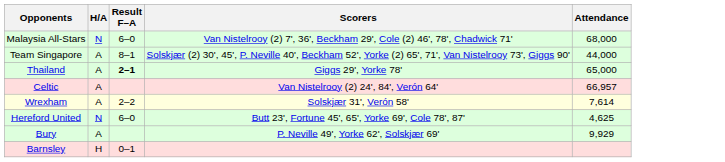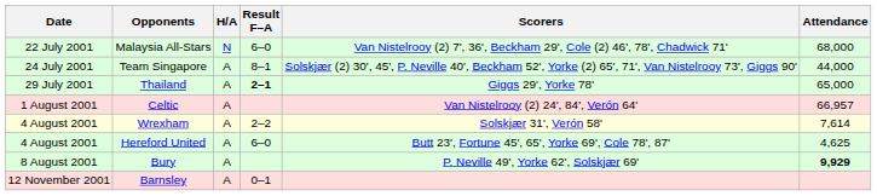 <table class="wikitable" style="text-align:center">
 <tr>
+<th>Date</th>
 <th>Opponents</th>
 <th>H/A</th>
 <th>Result<br>F–A</th>
 <th>Scorers</th>
 <th>Attendance</th>
 </tr>
 <tr bgcolor="#ddffdd">
+<td>22 July 2001</td>
 <td>Malaysia All-Stars</td>
 <td><a href='#'>N</a></td>
 <td>6–0</td>
 <td><a href='#'>Van Nistelrooy</a> (2) 7', 36', <a href='#'>Beckham</a> 29', <a href='#'>Cole</a> (2) 46', 78', <a href='#'>Chadwick</a> 71'</td>
 <td>68,000</td>
 </tr>
 <tr bgcolor="#ddffdd">
+<td>24 July 2001</td>
 <td>Team Singapore</td>
 <td>A</td>
 <td>8–1</td>
 <td><a href='#'>Solskjær</a> (2) 30', 45', <a href='#'>P. Neville</a> 40', <a href='#'>Beckham</a> 52', <a href='#'>Yorke</a> (2) 65', 71', <a href='#'>Van Nistelrooy</a> 73', <a href='#'>Giggs</a> 90'</td>
 <td>44,000</td>
 </tr>
 <tr bgcolor="#ddffdd">
+<td>29 July 2001</td>
 <td><a href='#'>Thailand</a></td>
 <td>A</td>
 <td><strong>2–1</strong></td>
 <td><a href='#'>Giggs</a> 29', <a href='#'>Yorke</a> 78'</td>
 <td>65,000</td>
 </tr>
 <tr bgcolor="#ffdddd">
+<td>1 August 2001</td>
 <td><a href='#'>Celtic</a></td>
 <td>A</td>
 <td></td>
 <td><a href='#'>Van Nistelrooy</a> (2) 24', 84', <a href='#'>Verón</a> 64'</td>
 <td>66,957</td>
 </tr>
 <tr bgcolor="#ffffdd">
+<td>4 August 2001</td>
 <td><a href='#'>Wrexham</a></td>
 <td>A</td>
 <td>2–2</td>
 <td><a href='#'>Solskjær</a> 31', <a href='#'>Verón</a> 58'</td>
 <td>7,614</td>
 </tr>
 <tr bgcolor="#ddffdd">
+<td>4 August 2001</td>
 <td><a href='#'>Hereford United</a></td>
-<td><a href='#'>N</a></td>
+<td>A</td>
 <td>6–0</td>
 <td><a href='#'>Butt</a> 23', <a href='#'>Fortune</a> 45', 65', <a href='#'>Yorke</a> 69', <a href='#'>Cole</a> 78', 87'</td>
 <td>4,625</td>
 </tr>
 <tr bgcolor="#ddffdd">
+<td>8 August 2001</td>
 <td><a href='#'>Bury</a></td>
 <td>A</td>
 <td></td>
 <td><a href='#'>P. Neville</a> 49', <a href='#'>Yorke</a> 62', <a href='#'>Solskjær</a> 69'</td>
-<td>9,929</td>
+<td><strong>9,929</strong></td>
 </tr>
 <tr bgcolor="#ffdddd">
+<td>12 November 2001</td>
 <td><a href='#'>Barnsley</a></td>
-<td>H</td>
+<td>A</td>
 <td>0–1</td>
 <td></td>
 <td></td>
 </tr>
 </table>
